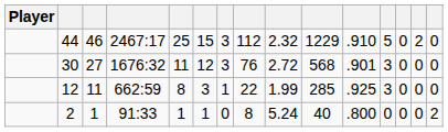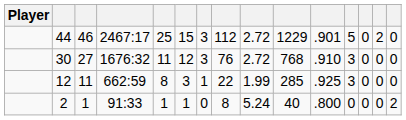 <table class="wikitable sortable" style="text-align:center;">
 <tr>
 <th>Player</th>
 <th></th>
 <th></th>
 <th></th>
 <th></th>
 <th></th>
 <th></th>
 <th></th>
 <th></th>
 <th></th>
 <th></th>
 <th></th>
 <th></th>
 <th></th>
 <th></th>
 </tr>
 <tr>
 <td></td>
 <td>44</td>
 <td>46</td>
 <td>2467:17</td>
 <td>25</td>
 <td>15</td>
 <td>3</td>
 <td>112</td>
-<td>2.32</td>
+<td>2.72</td>
 <td>1229</td>
-<td>.910</td>
+<td>.901</td>
 <td>5</td>
 <td>0</td>
 <td>2</td>
 <td>0</td>
 </tr>
 <tr>
 <td></td>
 <td>30</td>
 <td>27</td>
 <td>1676:32</td>
 <td>11</td>
 <td>12</td>
 <td>3</td>
 <td>76</td>
 <td>2.72</td>
-<td>568</td>
-<td>.901</td>
+<td>768</td>
+<td>.910</td>
 <td>3</td>
 <td>0</td>
 <td>0</td>
 <td>0</td>
 </tr>
 <tr>
 <td></td>
 <td>12</td>
 <td>11</td>
 <td>662:59</td>
 <td>8</td>
 <td>3</td>
 <td>1</td>
 <td>22</td>
 <td>1.99</td>
 <td>285</td>
 <td>.925</td>
 <td>3</td>
 <td>0</td>
 <td>0</td>
 <td>0</td>
 </tr>
 <tr>
 <td></td>
 <td>2</td>
 <td>1</td>
 <td>91:33</td>
 <td>1</td>
 <td>1</td>
 <td>0</td>
 <td>8</td>
 <td>5.24</td>
 <td>40</td>
 <td>.800</td>
 <td>0</td>
 <td>0</td>
 <td>0</td>
 <td>2</td>
 </tr>
 </table>
